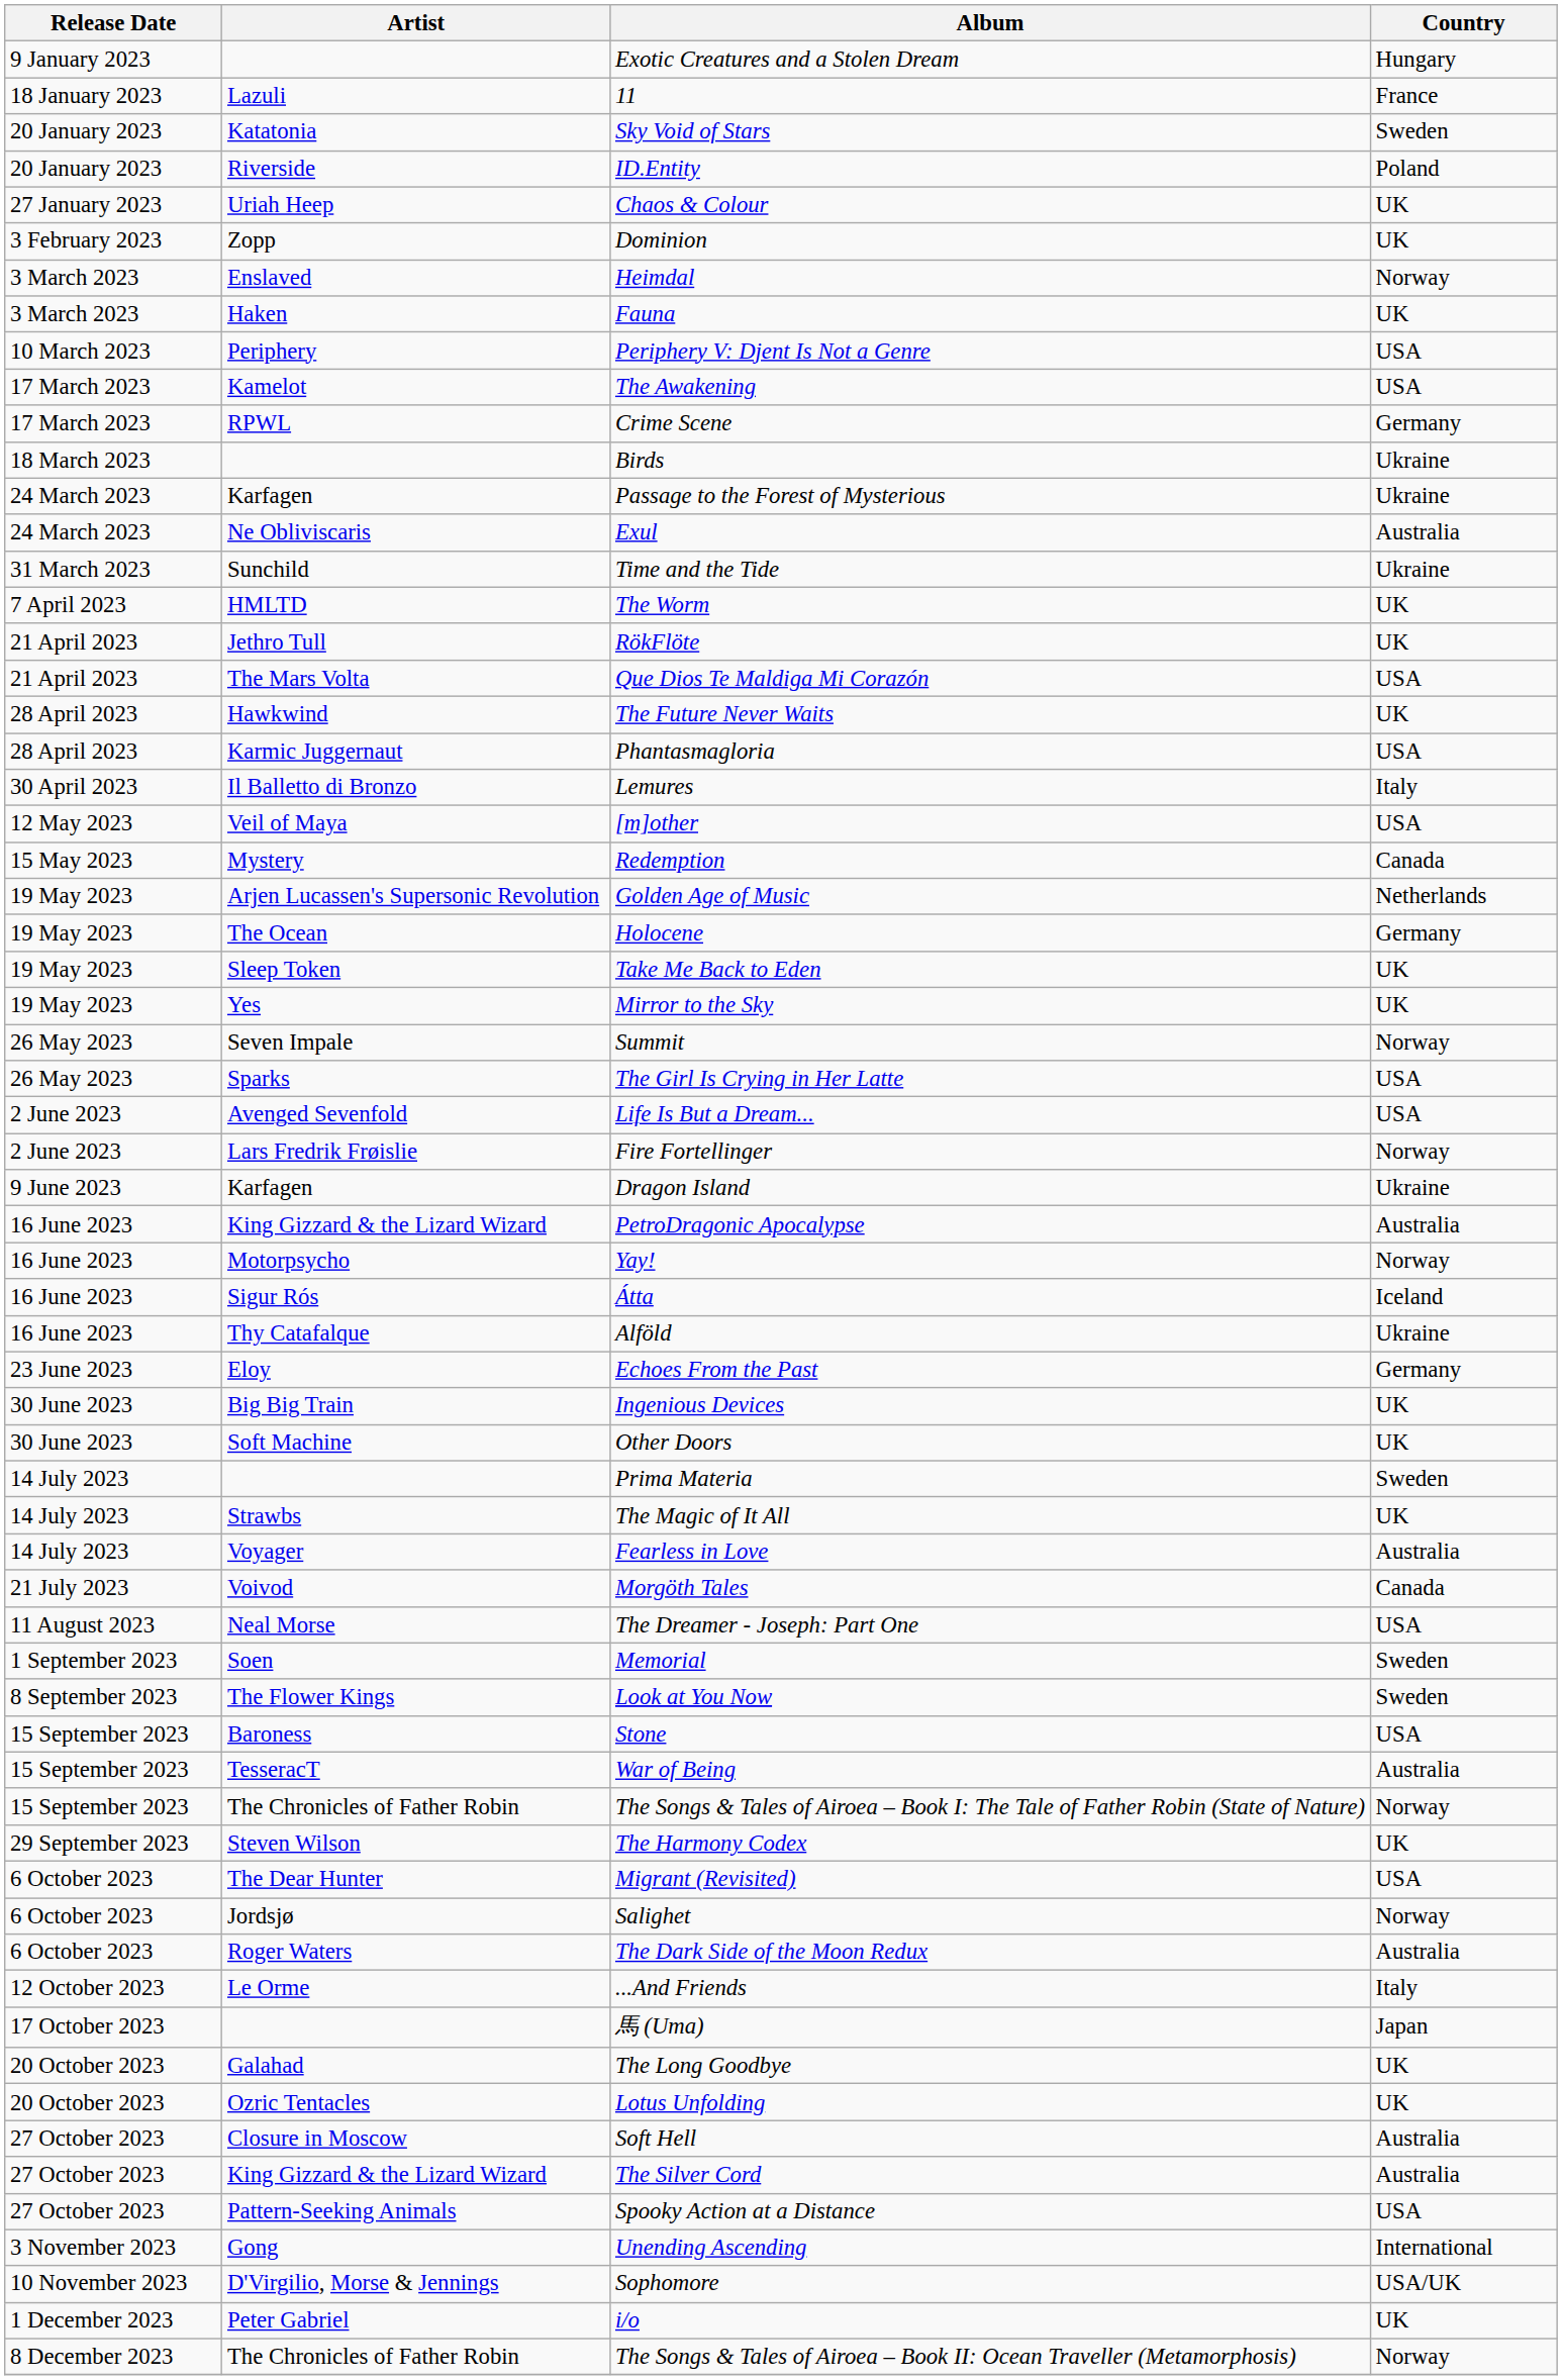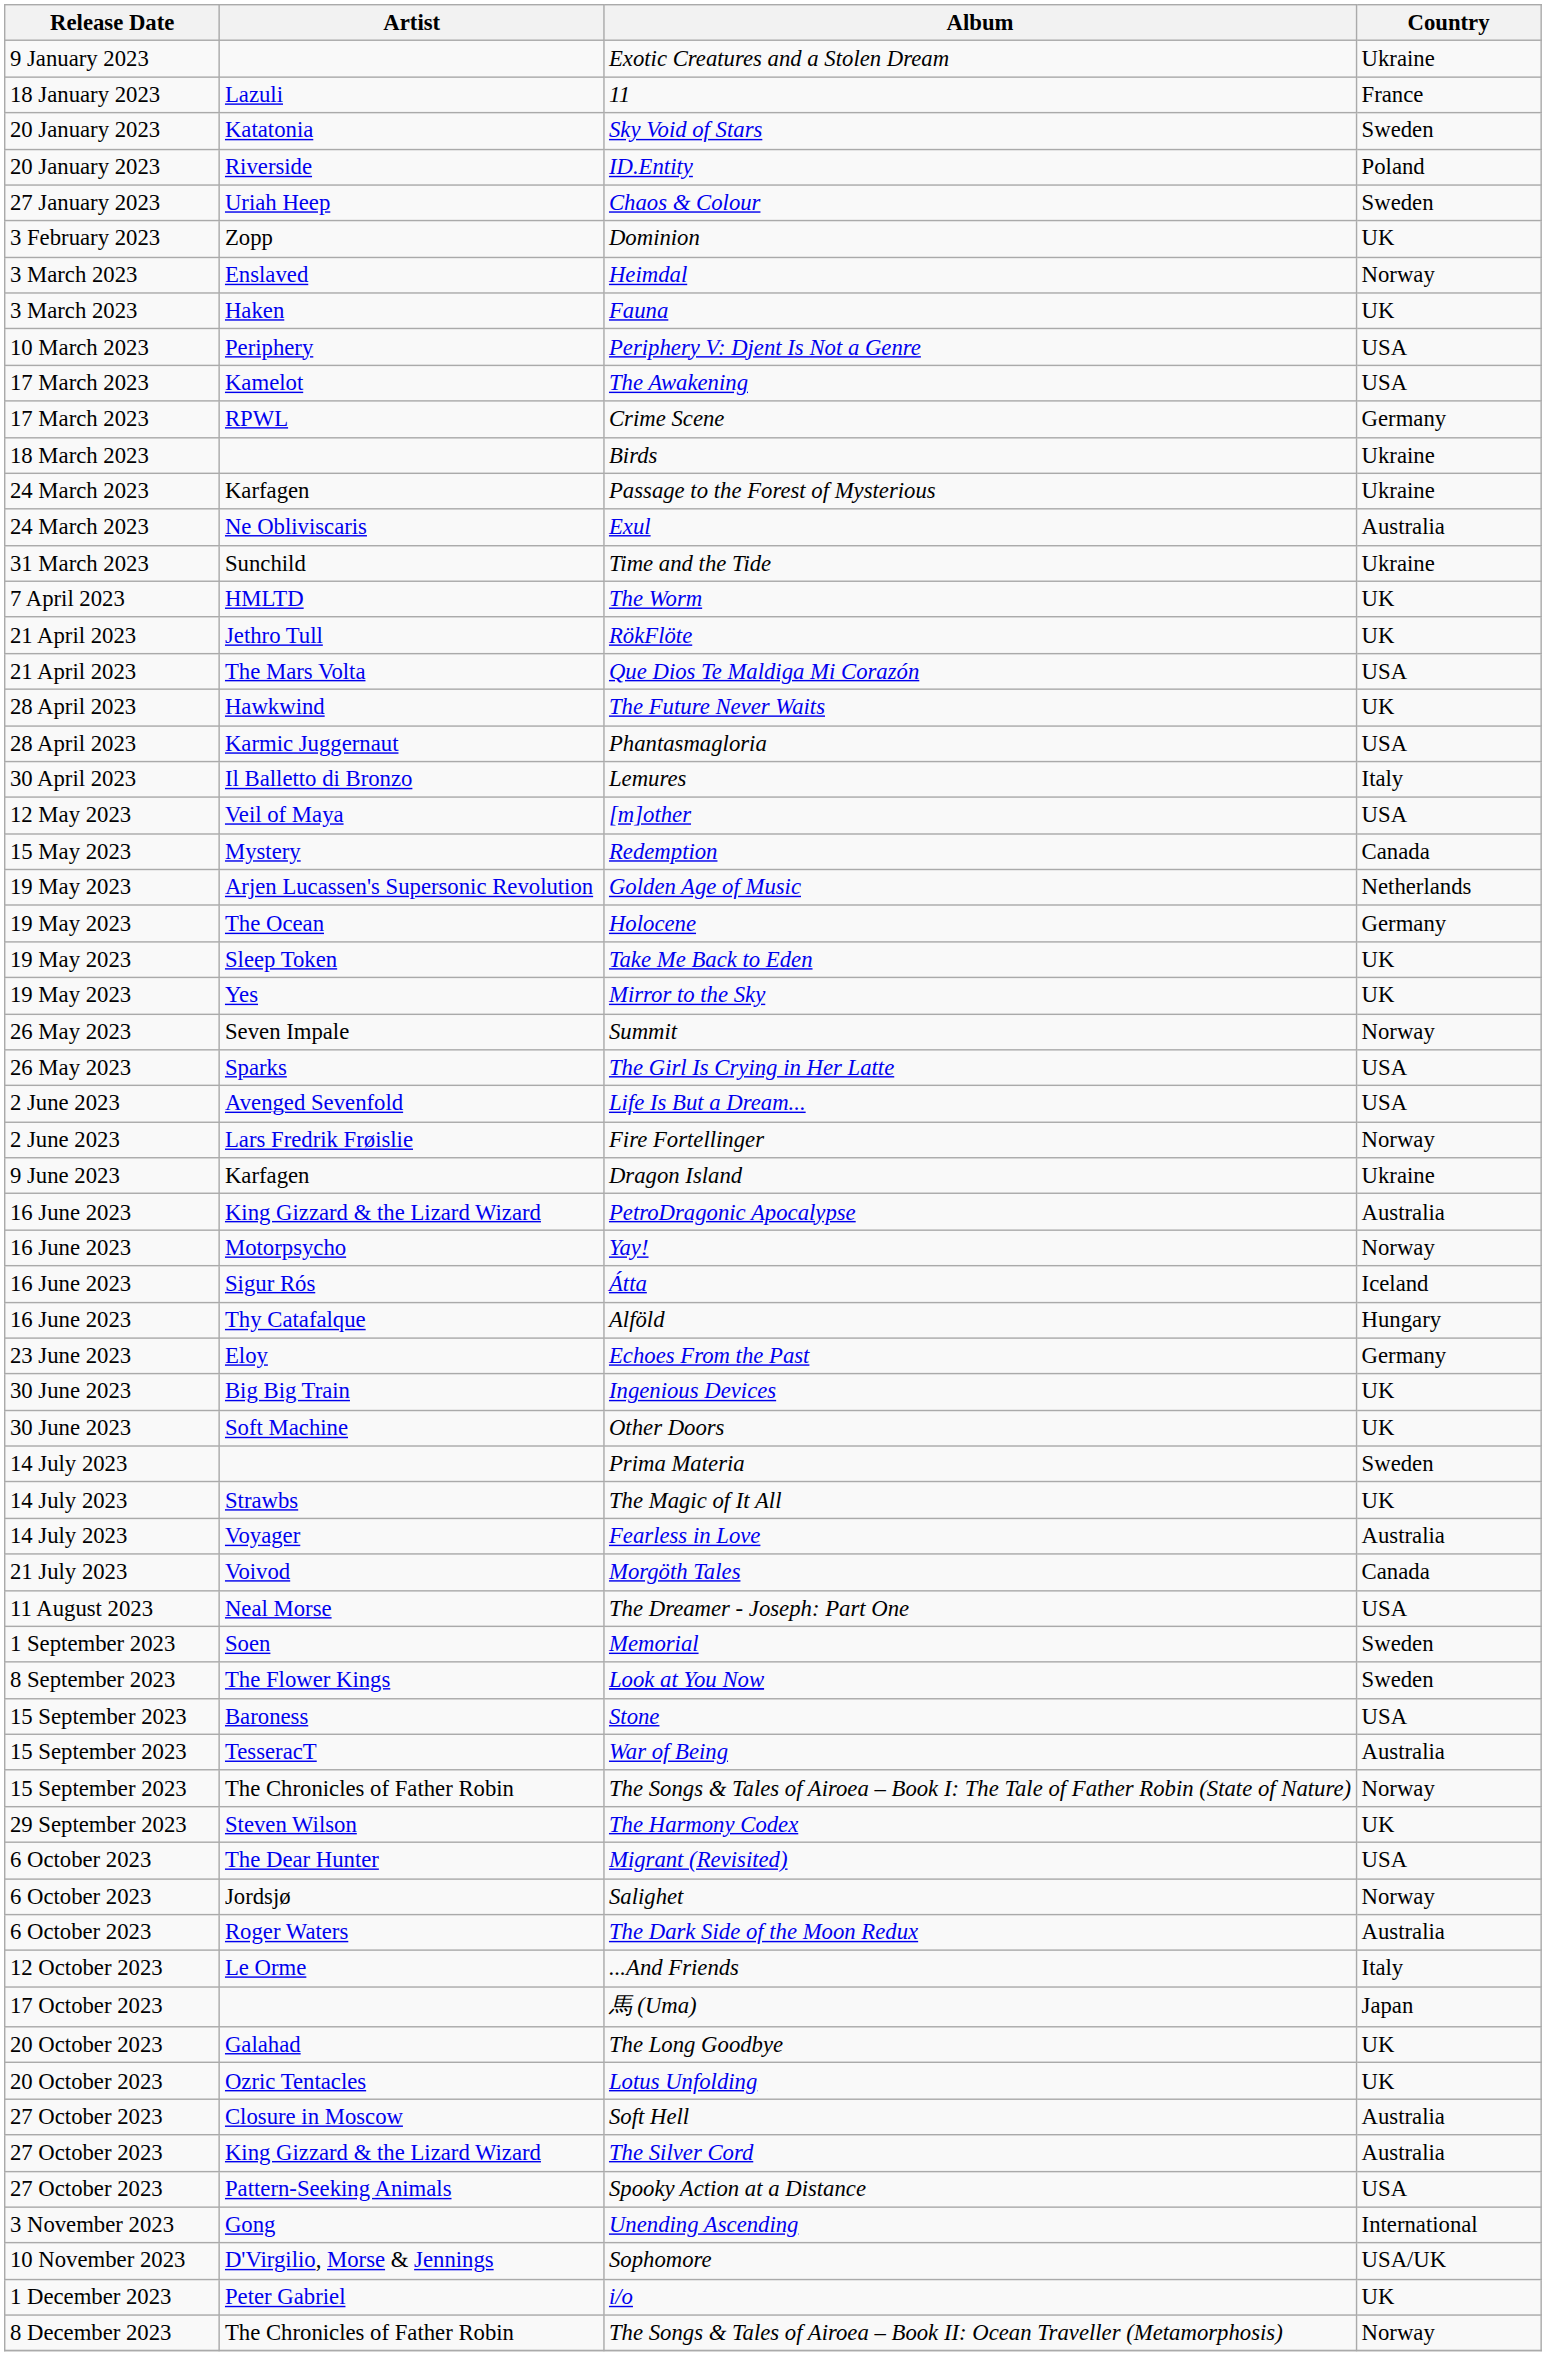 <table class="wikitable center">
 <tr>
 <th width="14%" align="center">Release Date</th>
 <th width="25%" align="center">Artist</th>
 <th width="49%" align="center">Album</th>
 <th width="12%" align="center">Country</th>
 </tr>
 <tr>
 <td>9 January 2023</td>
 <td></td>
 <td><em>Exotic Creatures and a Stolen Dream</em></td>
-<td>Hungary</td>
+<td>Ukraine</td>
 </tr>
 <tr>
 <td>18 January 2023</td>
 <td><a href='#'>Lazuli</a></td>
 <td><em>11</em></td>
 <td>France</td>
 </tr>
 <tr>
 <td>20 January 2023</td>
 <td><a href='#'>Katatonia</a></td>
 <td><em><a href='#'>Sky Void of Stars</a></em></td>
 <td>Sweden</td>
 </tr>
 <tr>
 <td>20 January 2023</td>
 <td><a href='#'>Riverside</a></td>
 <td><em><a href='#'>ID.Entity</a></em></td>
 <td>Poland</td>
 </tr>
 <tr>
 <td>27 January 2023</td>
 <td><a href='#'>Uriah Heep</a></td>
 <td><em><a href='#'>Chaos & Colour</a></em></td>
-<td>UK</td>
+<td>Sweden</td>
 </tr>
 <tr>
 <td>3 February 2023</td>
 <td>Zopp</td>
 <td><em>Dominion</em></td>
 <td>UK</td>
 </tr>
 <tr>
 <td>3 March 2023</td>
 <td><a href='#'>Enslaved</a></td>
 <td><a href='#'><em>Heimdal</em></a></td>
 <td>Norway</td>
 </tr>
 <tr>
 <td>3 March 2023</td>
 <td><a href='#'>Haken</a></td>
 <td><a href='#'><em>Fauna</em></a></td>
 <td>UK</td>
 </tr>
 <tr>
 <td>10 March 2023</td>
 <td><a href='#'>Periphery</a></td>
 <td><em><a href='#'>Periphery V: Djent Is Not a Genre</a></em></td>
 <td>USA</td>
 </tr>
 <tr>
 <td>17 March 2023</td>
 <td><a href='#'>Kamelot</a></td>
 <td><a href='#'><em>The Awakening</em></a></td>
 <td>USA</td>
 </tr>
 <tr>
 <td>17 March 2023</td>
 <td><a href='#'>RPWL</a></td>
 <td><em>Crime Scene</em></td>
 <td>Germany</td>
 </tr>
 <tr>
 <td>18 March 2023</td>
 <td></td>
 <td><em>Birds</em></td>
 <td>Ukraine</td>
 </tr>
 <tr>
 <td>24 March 2023</td>
 <td>Karfagen</td>
 <td><em>Passage to the Forest of Mysterious</em></td>
 <td>Ukraine</td>
 </tr>
 <tr>
 <td>24 March 2023</td>
 <td><a href='#'>Ne Obliviscaris</a></td>
 <td><em><a href='#'>Exul</a></em></td>
 <td>Australia</td>
 </tr>
 <tr>
 <td>31 March 2023</td>
 <td>Sunchild</td>
 <td><em>Time and the Tide</em></td>
 <td>Ukraine</td>
 </tr>
 <tr>
 <td>7 April 2023</td>
 <td><a href='#'>HMLTD</a></td>
 <td><a href='#'><em>The Worm</em></a></td>
 <td>UK</td>
 </tr>
 <tr>
 <td>21 April 2023</td>
 <td><a href='#'>Jethro Tull</a></td>
 <td><em><a href='#'>RökFlöte</a></em></td>
 <td>UK</td>
 </tr>
 <tr>
 <td>21 April 2023</td>
 <td><a href='#'>The Mars Volta</a></td>
 <td><em><a href='#'>Que Dios Te Maldiga Mi Corazón</a></em></td>
 <td>USA</td>
 </tr>
 <tr>
 <td>28 April 2023</td>
 <td><a href='#'>Hawkwind</a></td>
 <td><em><a href='#'>The Future Never Waits</a></em></td>
 <td>UK</td>
 </tr>
 <tr>
 <td>28 April 2023</td>
 <td><a href='#'>Karmic Juggernaut</a></td>
 <td><em>Phantasmagloria</em></td>
 <td>USA</td>
 </tr>
 <tr>
 <td>30 April 2023</td>
 <td><a href='#'>Il Balletto di Bronzo</a></td>
 <td><em>Lemures</em></td>
 <td>Italy</td>
 </tr>
 <tr>
 <td>12 May 2023</td>
 <td><a href='#'>Veil of Maya</a></td>
 <td><a href='#'><em>[m]other</em></a></td>
 <td>USA</td>
 </tr>
 <tr>
 <td>15 May 2023</td>
 <td><a href='#'>Mystery</a></td>
 <td><em><a href='#'>Redemption</a></em></td>
 <td>Canada</td>
 </tr>
 <tr>
 <td>19 May 2023</td>
 <td><a href='#'>Arjen Lucassen's Supersonic Revolution</a></td>
 <td><em><a href='#'>Golden Age of Music</a></em></td>
 <td>Netherlands</td>
 </tr>
 <tr>
 <td>19 May 2023</td>
 <td><a href='#'>The Ocean</a></td>
 <td><a href='#'><em>Holocene</em></a></td>
 <td>Germany</td>
 </tr>
 <tr>
 <td>19 May 2023</td>
 <td><a href='#'>Sleep Token</a></td>
 <td><em><a href='#'>Take Me Back to Eden</a></em></td>
 <td>UK</td>
 </tr>
 <tr>
 <td>19 May 2023</td>
 <td><a href='#'>Yes</a></td>
 <td><em><a href='#'>Mirror to the Sky</a></em></td>
 <td>UK</td>
 </tr>
 <tr>
 <td>26 May 2023</td>
 <td>Seven Impale</td>
 <td><em>Summit</em></td>
 <td>Norway</td>
 </tr>
 <tr>
 <td>26 May 2023</td>
 <td><a href='#'>Sparks</a></td>
 <td><em><a href='#'>The Girl Is Crying in Her Latte</a></em></td>
 <td>USA</td>
 </tr>
 <tr>
 <td>2 June 2023</td>
 <td><a href='#'>Avenged Sevenfold</a></td>
 <td><em><a href='#'>Life Is But a Dream...</a></em></td>
 <td>USA</td>
 </tr>
 <tr>
 <td>2 June 2023</td>
 <td><a href='#'>Lars Fredrik Frøislie</a></td>
 <td><em>Fire Fortellinger</em></td>
 <td>Norway</td>
 </tr>
 <tr>
 <td>9 June 2023</td>
 <td>Karfagen</td>
 <td><em>Dragon Island</em></td>
 <td>Ukraine</td>
 </tr>
 <tr>
 <td>16 June 2023</td>
 <td><a href='#'>King Gizzard & the Lizard Wizard</a></td>
 <td><em><a href='#'>PetroDragonic Apocalypse</a></em></td>
 <td>Australia</td>
 </tr>
 <tr>
 <td>16 June 2023</td>
 <td><a href='#'>Motorpsycho</a></td>
 <td><a href='#'><em>Yay!</em></a></td>
 <td>Norway</td>
 </tr>
 <tr>
 <td>16 June 2023</td>
 <td><a href='#'>Sigur Rós</a></td>
 <td><em><a href='#'>Átta</a></em></td>
 <td>Iceland</td>
 </tr>
 <tr>
 <td>16 June 2023</td>
 <td><a href='#'>Thy Catafalque</a></td>
 <td><em>Alföld</em></td>
-<td>Ukraine</td>
+<td>Hungary</td>
 </tr>
 <tr>
 <td>23 June 2023</td>
 <td><a href='#'>Eloy</a></td>
 <td><em><a href='#'>Echoes From the Past</a></em></td>
 <td>Germany</td>
 </tr>
 <tr>
 <td>30 June 2023</td>
 <td><a href='#'>Big Big Train</a></td>
 <td><em><a href='#'>Ingenious Devices</a></em></td>
 <td>UK</td>
 </tr>
 <tr>
 <td>30 June 2023</td>
 <td><a href='#'>Soft Machine</a></td>
 <td><em>Other Doors</em></td>
 <td>UK</td>
 </tr>
 <tr>
 <td>14 July 2023</td>
 <td></td>
 <td><em>Prima Materia</em></td>
 <td>Sweden</td>
 </tr>
 <tr>
 <td>14 July 2023</td>
 <td><a href='#'>Strawbs</a></td>
 <td><em>The Magic of It All</em></td>
 <td>UK</td>
 </tr>
 <tr>
 <td>14 July 2023</td>
 <td><a href='#'>Voyager</a></td>
 <td><em><a href='#'>Fearless in Love</a></em></td>
 <td>Australia</td>
 </tr>
 <tr>
 <td>21 July 2023</td>
 <td><a href='#'>Voivod</a></td>
 <td><em><a href='#'>Morgöth Tales</a></em></td>
 <td>Canada</td>
 </tr>
 <tr>
 <td>11 August 2023</td>
 <td><a href='#'>Neal Morse</a></td>
 <td><em>The Dreamer - Joseph: Part One</em></td>
 <td>USA</td>
 </tr>
 <tr>
 <td>1 September 2023</td>
 <td><a href='#'>Soen</a></td>
 <td><a href='#'><em>Memorial</em></a></td>
 <td>Sweden</td>
 </tr>
 <tr>
 <td>8 September 2023</td>
 <td><a href='#'>The Flower Kings</a></td>
 <td><a href='#'><em><u>Look at You Now</u></em></a></td>
 <td>Sweden</td>
 </tr>
 <tr>
 <td>15 September 2023</td>
 <td><a href='#'>Baroness</a></td>
 <td><a href='#'><em>Stone</em></a></td>
 <td>USA</td>
 </tr>
 <tr>
 <td>15 September 2023</td>
 <td><a href='#'>TesseracT</a></td>
 <td><em><a href='#'>War of Being</a></em></td>
 <td>Australia</td>
 </tr>
 <tr>
 <td>15 September 2023</td>
 <td>The Chronicles of Father Robin</td>
 <td><em>The Songs & Tales of Airoea – Book I: The Tale of Father Robin (State of Nature)</em></td>
 <td>Norway</td>
 </tr>
 <tr>
 <td>29 September 2023</td>
 <td><a href='#'>Steven Wilson</a></td>
 <td><em><a href='#'>The Harmony Codex</a></em></td>
 <td>UK</td>
 </tr>
 <tr>
 <td>6 October 2023</td>
 <td><a href='#'>The Dear Hunter</a></td>
 <td><a href='#'><em>Migrant (Revisited)</em></a></td>
 <td>USA</td>
 </tr>
 <tr>
 <td>6 October 2023</td>
 <td>Jordsjø</td>
 <td><em>Salighet</em></td>
 <td>Norway</td>
 </tr>
 <tr>
 <td>6 October 2023</td>
 <td><a href='#'>Roger Waters</a></td>
 <td><em><a href='#'>The Dark Side of the Moon Redux</a></em></td>
 <td>Australia</td>
 </tr>
 <tr>
 <td>12 October 2023</td>
 <td><a href='#'>Le Orme</a></td>
 <td><em>...And Friends</em></td>
 <td>Italy</td>
 </tr>
 <tr>
 <td>17 October 2023</td>
 <td></td>
 <td><em>馬 (Uma)</em></td>
 <td>Japan</td>
 </tr>
 <tr>
 <td>20 October 2023</td>
 <td><a href='#'>Galahad</a></td>
 <td><em>The Long Goodbye</em></td>
 <td>UK</td>
 </tr>
 <tr>
 <td>20 October 2023</td>
 <td><a href='#'>Ozric Tentacles</a></td>
 <td><em><a href='#'>Lotus Unfolding</a></em></td>
 <td>UK</td>
 </tr>
 <tr>
 <td>27 October 2023</td>
 <td><a href='#'>Closure in Moscow</a></td>
 <td><em>Soft Hell</em></td>
 <td>Australia</td>
 </tr>
 <tr>
 <td>27 October 2023</td>
 <td><a href='#'>King Gizzard & the Lizard Wizard</a></td>
 <td><a href='#'><em>The Silver Cord</em></a></td>
 <td>Australia</td>
 </tr>
 <tr>
 <td>27 October 2023</td>
 <td><a href='#'>Pattern-Seeking Animals</a></td>
 <td><em>Spooky Action at a Distance</em></td>
 <td>USA</td>
 </tr>
 <tr>
 <td>3 November 2023</td>
 <td><a href='#'>Gong</a></td>
 <td><em><a href='#'>Unending Ascending</a></em></td>
 <td>International</td>
 </tr>
 <tr>
 <td>10 November 2023</td>
 <td><a href='#'>D'Virgilio</a>, <a href='#'>Morse</a> & <a href='#'>Jennings</a></td>
 <td><em>Sophomore</em></td>
 <td>USA/UK</td>
 </tr>
 <tr>
 <td>1 December 2023</td>
 <td><a href='#'>Peter Gabriel</a></td>
 <td><a href='#'><em>i/o</em></a></td>
 <td>UK</td>
 </tr>
 <tr>
 <td>8 December 2023</td>
 <td>The Chronicles of Father Robin</td>
 <td><em>The Songs & Tales of Airoea – Book II: Ocean Traveller (Metamorphosis)</em></td>
 <td>Norway</td>
 </tr>
 <tr>
 </tr>
 </table>
